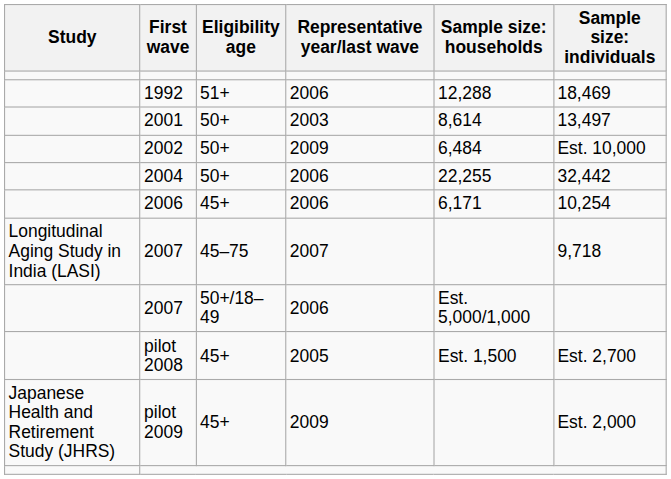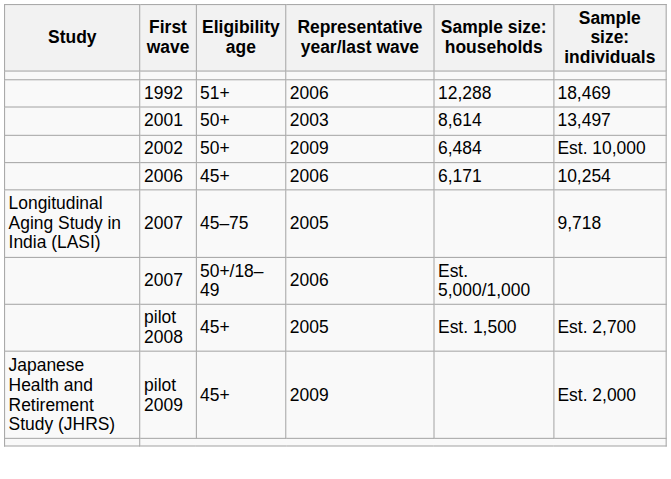 <table class="wikitable">
 <tr>
 <th>Study</th>
 <th>First wave</th>
 <th>Eligibility age</th>
 <th>Representative year/last wave</th>
 <th>Sample size: households</th>
 <th>Sample size: individuals</th>
 </tr>
 <tr>
 <td></td>
 <td></td>
 <td></td>
 <td></td>
 <td></td>
 <td></td>
 </tr>
 <tr>
 <td></td>
 <td>1992</td>
 <td>51+</td>
 <td>2006</td>
 <td>12,288</td>
 <td>18,469</td>
 </tr>
 <tr>
 <td></td>
 <td>2001</td>
 <td>50+</td>
 <td>2003</td>
 <td>8,614</td>
 <td>13,497</td>
 </tr>
 <tr>
 <td></td>
 <td>2002</td>
 <td>50+</td>
 <td>2009</td>
 <td>6,484</td>
 <td>Est. 10,000</td>
 </tr>
 <tr>
 <td></td>
-<td>2004</td>
-<td>50+</td>
-<td>2006</td>
-<td>22,255</td>
-<td>32,442</td>
-</tr>
-<tr>
-<td></td>
 <td>2006</td>
 <td>45+</td>
 <td>2006</td>
 <td>6,171</td>
 <td>10,254</td>
 </tr>
 <tr>
 <td>Longitudinal Aging Study in India (LASI)</td>
 <td>2007</td>
 <td>45–75</td>
-<td>2007</td>
+<td>2005</td>
 <td></td>
 <td>9,718</td>
 </tr>
 <tr>
 <td></td>
 <td>2007</td>
 <td>50+/18–49</td>
 <td>2006</td>
 <td>Est. 5,000/1,000</td>
 <td></td>
 </tr>
 <tr>
 <td></td>
 <td>pilot 2008</td>
 <td>45+</td>
 <td>2005</td>
 <td>Est. 1,500</td>
 <td>Est. 2,700</td>
 </tr>
 <tr>
 <td>Japanese Health and Retirement Study (JHRS)</td>
 <td>pilot 2009</td>
 <td>45+</td>
 <td>2009</td>
 <td></td>
 <td>Est. 2,000</td>
 </tr>
 <tr>
 <td></td>
 </tr>
 </table>
